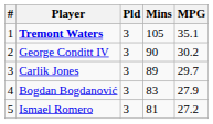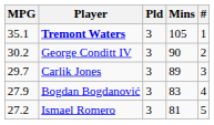 <table class=wikitable width=auto>
 <tr>
-<th>#</th>
+<th>MPG</th>
 <th>Player</th>
 <th>Pld</th>
 <th>Mins</th>
-<th>MPG</th>
+<th>#</th>
 </tr>
 <tr>
-<td>1</td>
+<td>35.1</td>
 <td> <strong><a href='#'>Tremont Waters</a></strong></td>
 <td>3</td>
 <td>105</td>
-<td>35.1</td>
+<td>1</td>
 </tr>
 <tr>
-<td>2</td>
+<td>30.2</td>
 <td> <a href='#'>George Conditt IV</a></td>
 <td>3</td>
 <td>90</td>
-<td>30.2</td>
+<td>2</td>
 </tr>
 <tr>
-<td>3</td>
+<td>29.7</td>
 <td> <a href='#'>Carlik Jones</a></td>
 <td>3</td>
 <td>89</td>
-<td>29.7</td>
+<td>3</td>
 </tr>
 <tr>
-<td>4</td>
+<td>27.9</td>
 <td> <a href='#'>Bogdan Bogdanović</a></td>
 <td>3</td>
 <td>83</td>
-<td>27.9</td>
+<td>4</td>
 </tr>
 <tr>
-<td>5</td>
+<td>27.2</td>
 <td> <a href='#'>Ismael Romero</a></td>
 <td>3</td>
 <td>81</td>
-<td>27.2</td>
+<td>5</td>
 </tr>
 </table>
